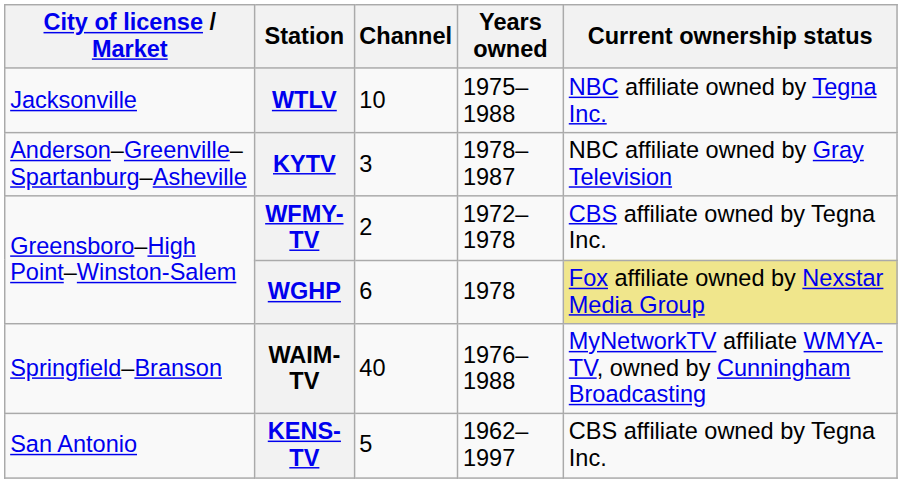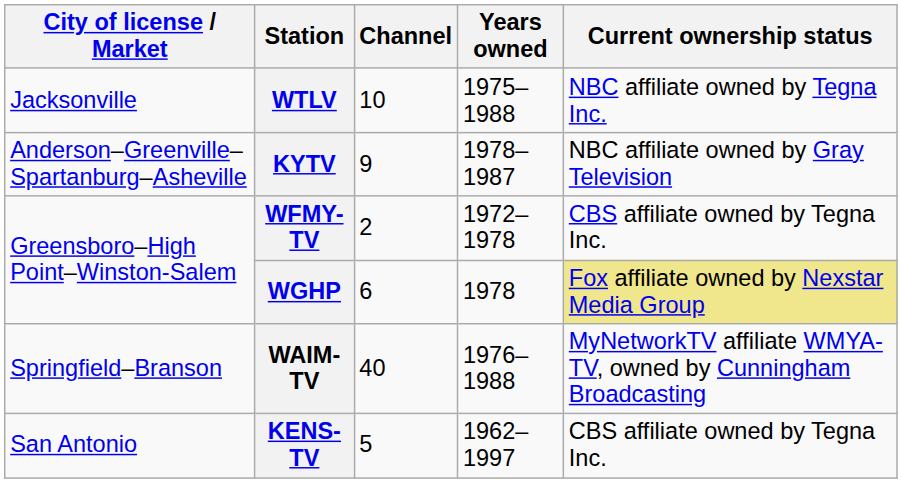 <table class="wikitable">
 <tr>
 <th><a href='#'>City of license</a> / <a href='#'>Market</a></th>
 <th>Station</th>
 <th>Channel</th>
 <th>Years owned</th>
 <th>Current ownership status</th>
 </tr>
 <tr>
 <td><a href='#'>Jacksonville</a></td>
 <th><a href='#'>WTLV</a></th>
 <td>10</td>
 <td>1975–1988</td>
 <td><a href='#'>NBC</a> affiliate owned by <a href='#'>Tegna Inc.</a></td>
 </tr>
 <tr>
 <td><a href='#'>Anderson</a>–<a href='#'>Greenville</a>–<a href='#'>Spartanburg</a>–<a href='#'>Asheville</a></td>
 <th><a href='#'>KYTV</a></th>
-<td>3</td>
+<td>9</td>
 <td>1978–1987</td>
 <td>NBC affiliate owned by <a href='#'>Gray Television</a></td>
 </tr>
 <tr>
 <td rowspan="2"><a href='#'>Greensboro</a>–<a href='#'>High Point</a>–<a href='#'>Winston-Salem</a></td>
 <th><a href='#'>WFMY-TV</a></th>
 <td>2</td>
 <td>1972–1978</td>
 <td><a href='#'>CBS</a> affiliate owned by Tegna Inc.</td>
 </tr>
 <tr>
 <th><a href='#'>WGHP</a></th>
 <td>6</td>
 <td>1978</td>
 <td style="background: khaki;"><a href='#'>Fox</a> affiliate owned by <a href='#'>Nexstar Media Group</a></td>
 </tr>
 <tr>
 <td><a href='#'>Springfield</a>–<a href='#'>Branson</a></td>
 <th>WAIM-TV</th>
 <td>40</td>
 <td>1976–1988</td>
 <td><a href='#'>MyNetworkTV</a> affiliate <a href='#'>WMYA-TV</a>, owned by <a href='#'>Cunningham Broadcasting</a></td>
 </tr>
 <tr>
 <td><a href='#'>San Antonio</a></td>
 <th><a href='#'>KENS-TV</a></th>
 <td>5</td>
 <td>1962–1997</td>
 <td>CBS affiliate owned by Tegna Inc.</td>
 </tr>
 </table>
